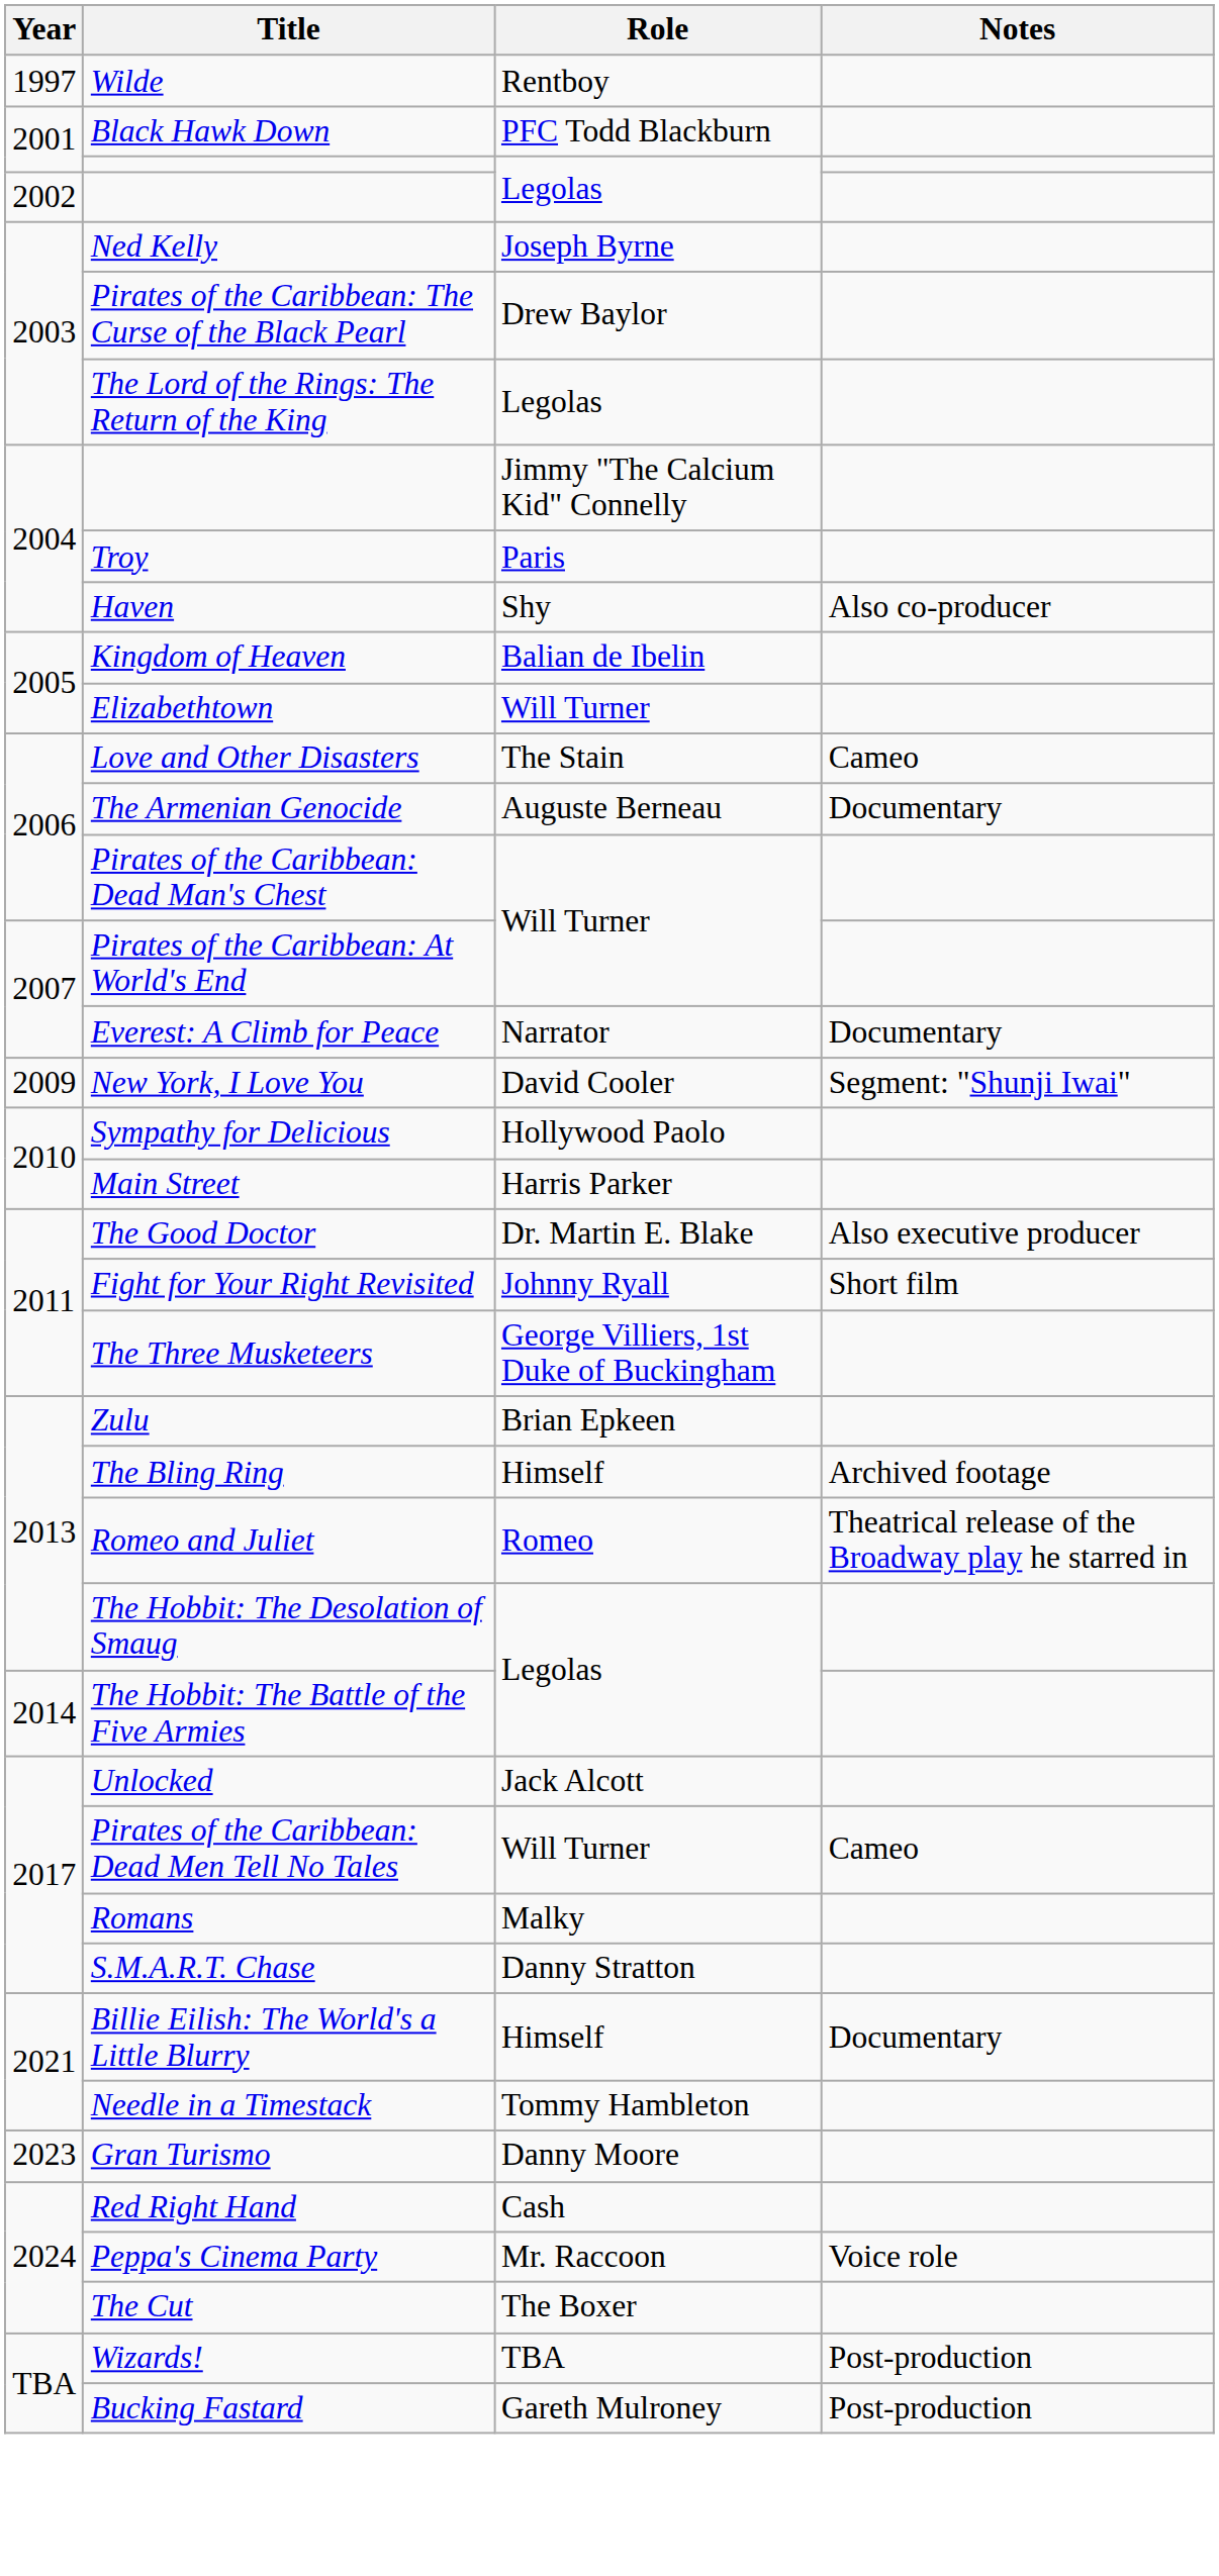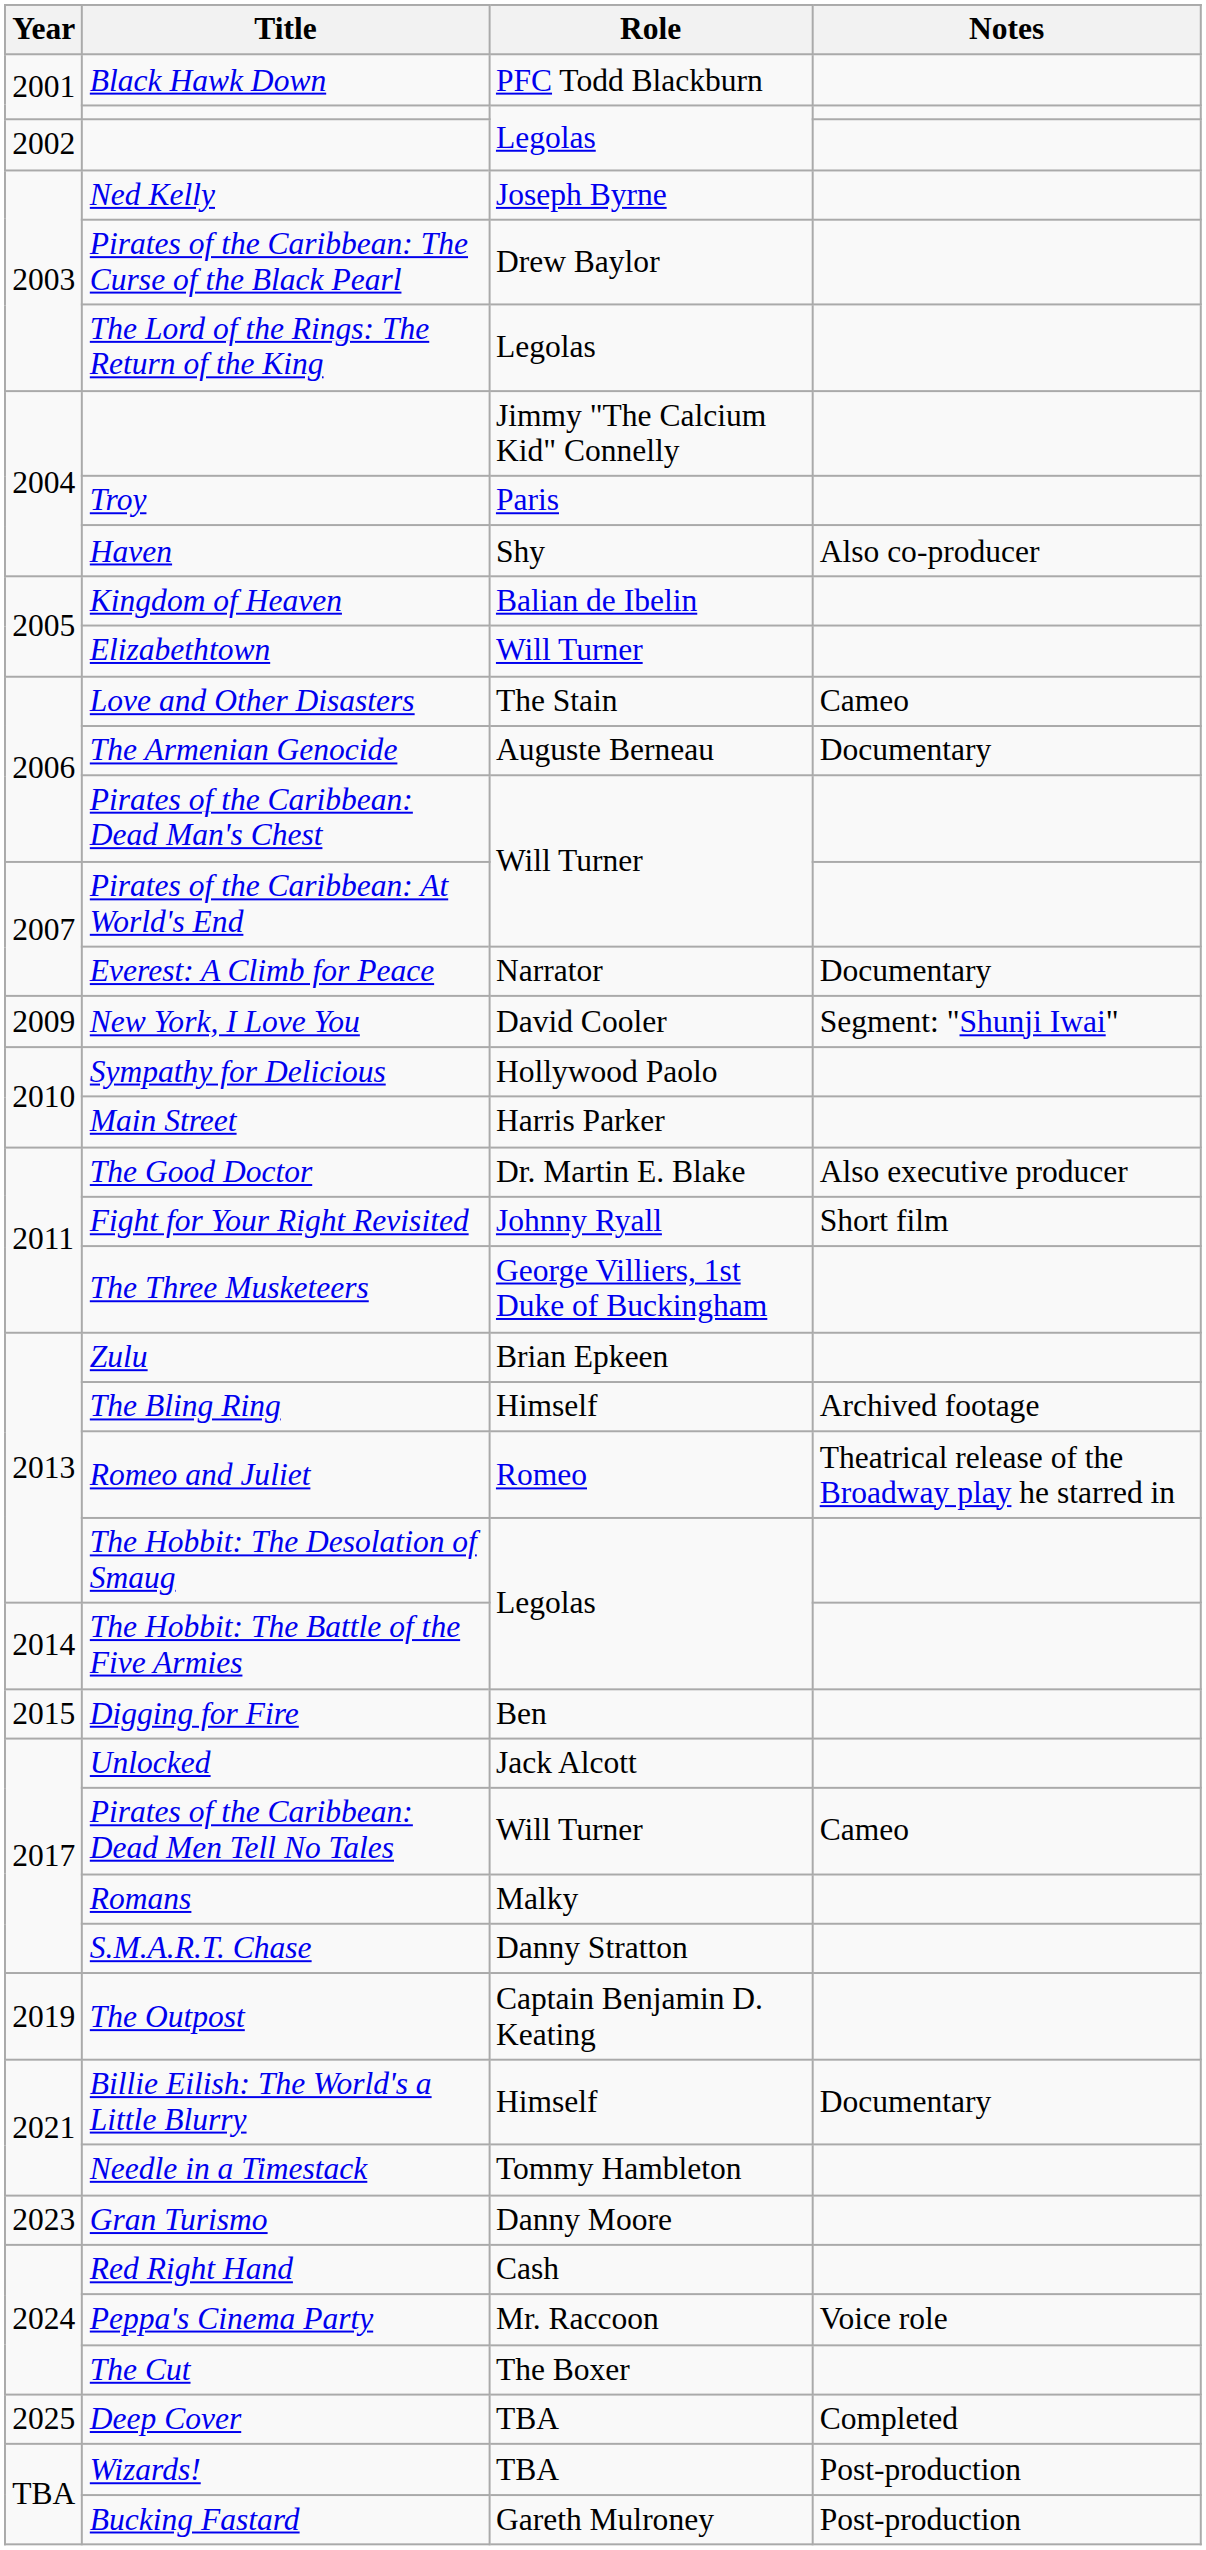 <table class="wikitable sortable">
 <tr>
 <th>Year</th>
 <th>Title</th>
 <th>Role</th>
 <th class="unsortable">Notes</th>
-</tr>
-<tr>
-<td>1997</td>
-<td><em><a href='#'>Wilde</a></em></td>
-<td>Rentboy</td>
-<td></td>
 </tr>
 <tr>
 <td rowspan="2">2001</td>
 <td><em><a href='#'>Black Hawk Down</a></em></td>
 <td><a href='#'>PFC</a> Todd Blackburn</td>
 <td></td>
 </tr>
 <tr>
 <td><em></em></td>
 <td rowspan =2><a href='#'>Legolas</a></td>
 <td></td>
 </tr>
 <tr>
 <td>2002</td>
 <td><em></em></td>
 <td></td>
 </tr>
 <tr>
 <td rowspan="3">2003</td>
 <td><em><a href='#'>Ned Kelly</a></em></td>
 <td><a href='#'>Joseph Byrne</a></td>
 <td></td>
 </tr>
 <tr>
 <td><em><a href='#'>Pirates of the Caribbean: The Curse of the Black Pearl</a></em></td>
 <td>Drew Baylor</td>
 <td></td>
 </tr>
 <tr>
 <td><em><a href='#'>The Lord of the Rings: The Return of the King</a></em></td>
 <td>Legolas</td>
 <td></td>
 </tr>
 <tr>
 <td rowspan="3">2004</td>
 <td><em></em></td>
 <td>Jimmy "The Calcium Kid" Connelly</td>
 <td></td>
 </tr>
 <tr>
 <td><em><a href='#'>Troy</a></em></td>
 <td><a href='#'>Paris</a></td>
 <td></td>
 </tr>
 <tr>
 <td><em><a href='#'>Haven</a></em></td>
 <td>Shy</td>
 <td>Also co-producer</td>
 </tr>
 <tr>
 <td rowspan="2">2005</td>
 <td><em><a href='#'>Kingdom of Heaven</a></em></td>
 <td><a href='#'>Balian de Ibelin</a></td>
 <td></td>
 </tr>
 <tr>
 <td><em><a href='#'>Elizabethtown</a></em></td>
 <td><a href='#'>Will Turner</a></td>
 <td></td>
 </tr>
 <tr>
 <td rowspan="3">2006</td>
 <td><em><a href='#'>Love and Other Disasters</a></em></td>
 <td>The Stain</td>
 <td>Cameo</td>
 </tr>
 <tr>
 <td><em><a href='#'>The Armenian Genocide</a></em></td>
 <td>Auguste Berneau</td>
 <td>Documentary</td>
 </tr>
 <tr>
 <td><em><a href='#'>Pirates of the Caribbean: Dead Man's Chest</a></em></td>
 <td rowspan =2>Will Turner</td>
 <td></td>
 </tr>
 <tr>
 <td rowspan="2">2007</td>
 <td><em><a href='#'>Pirates of the Caribbean: At World's End</a></em></td>
 <td></td>
 </tr>
 <tr>
 <td><em><a href='#'>Everest: A Climb for Peace</a></em></td>
 <td>Narrator</td>
 <td>Documentary</td>
 </tr>
 <tr>
 <td>2009</td>
 <td><em><a href='#'>New York, I Love You</a></em></td>
 <td>David Cooler</td>
 <td>Segment: "<a href='#'>Shunji Iwai</a>"</td>
 </tr>
 <tr>
 <td rowspan="2">2010</td>
 <td><em><a href='#'>Sympathy for Delicious</a></em></td>
 <td>Hollywood Paolo</td>
 <td></td>
 </tr>
 <tr>
 <td><em><a href='#'>Main Street</a></em></td>
 <td>Harris Parker</td>
 <td></td>
 </tr>
 <tr>
 <td rowspan="3">2011</td>
 <td><em><a href='#'>The Good Doctor</a></em></td>
 <td>Dr. Martin E. Blake</td>
 <td>Also executive producer</td>
 </tr>
 <tr>
 <td><em><a href='#'>Fight for Your Right Revisited</a></em></td>
 <td><a href='#'>Johnny Ryall</a></td>
 <td>Short film</td>
 </tr>
 <tr>
 <td><em><a href='#'>The Three Musketeers</a></em></td>
 <td><a href='#'>George Villiers, 1st Duke of Buckingham</a></td>
 <td></td>
 </tr>
 <tr>
 <td rowspan="4">2013</td>
 <td><em><a href='#'>Zulu</a></em></td>
 <td>Brian Epkeen</td>
 <td></td>
 </tr>
 <tr>
 <td><em><a href='#'>The Bling Ring</a></em></td>
 <td>Himself</td>
 <td>Archived footage</td>
 </tr>
 <tr>
 <td><em><a href='#'>Romeo and Juliet</a></em></td>
 <td><a href='#'>Romeo</a></td>
 <td>Theatrical release of the <a href='#'>Broadway play</a> he starred in</td>
 </tr>
 <tr>
 <td><em><a href='#'>The Hobbit: The Desolation of Smaug</a></em></td>
 <td rowspan =2>Legolas</td>
 <td></td>
 </tr>
 <tr>
 <td>2014</td>
 <td><em><a href='#'>The Hobbit: The Battle of the Five Armies</a></em></td>
 <td></td>
 </tr>
 <tr>
+<td>2015</td>
+<td><em><a href='#'>Digging for Fire</a></em></td>
+<td>Ben</td>
+<td></td>
+</tr>
+<tr>
 <td rowspan="4">2017</td>
 <td><em><a href='#'>Unlocked</a></em></td>
 <td>Jack Alcott</td>
 <td></td>
 </tr>
 <tr>
 <td><em><a href='#'>Pirates of the Caribbean: Dead Men Tell No Tales</a></em></td>
 <td>Will Turner</td>
 <td>Cameo</td>
 </tr>
 <tr>
 <td><em><a href='#'>Romans</a></em></td>
 <td>Malky</td>
 <td></td>
 </tr>
 <tr>
 <td><em><a href='#'>S.M.A.R.T. Chase</a></em></td>
 <td>Danny Stratton</td>
+<td></td>
+</tr>
+<tr>
+<td>2019</td>
+<td><em><a href='#'>The Outpost</a></em></td>
+<td>Captain Benjamin D. Keating</td>
 <td></td>
 </tr>
 <tr>
 <td rowspan="2">2021</td>
 <td><em><a href='#'>Billie Eilish: The World's a Little Blurry</a></em></td>
 <td>Himself</td>
 <td>Documentary</td>
 </tr>
 <tr>
 <td><em><a href='#'>Needle in a Timestack</a></em></td>
 <td>Tommy Hambleton</td>
 <td></td>
 </tr>
 <tr>
 <td>2023</td>
 <td><em><a href='#'>Gran Turismo</a></em></td>
 <td>Danny Moore</td>
 <td></td>
 </tr>
 <tr>
 <td rowspan="3">2024</td>
 <td><em><a href='#'>Red Right Hand</a></em></td>
 <td>Cash</td>
 <td></td>
 </tr>
 <tr>
 <td><em><a href='#'>Peppa's Cinema Party</a></em></td>
 <td>Mr. Raccoon</td>
 <td>Voice role</td>
 </tr>
 <tr>
 <td><em><a href='#'>The Cut</a></em></td>
 <td>The Boxer</td>
 <td></td>
 </tr>
 <tr>
+<td>2025</td>
+<td><em><a href='#'>Deep Cover</a></em></td>
+<td>TBA</td>
+<td>Completed</td>
+</tr>
+<tr>
 <td rowspan="2">TBA</td>
 <td><em><a href='#'>Wizards!</a></em></td>
 <td>TBA</td>
 <td>Post-production</td>
 </tr>
 <tr>
 <td><em><a href='#'>Bucking Fastard</a></em></td>
 <td>Gareth Mulroney</td>
 <td>Post-production</td>
 </tr>
 </table>
